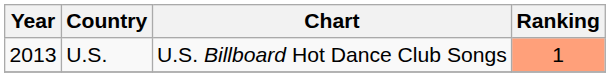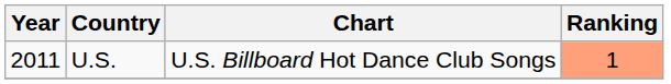 <table class="wikitable" border="1">
 <tr>
 <th>Year</th>
 <th>Country</th>
 <th>Chart</th>
 <th>Ranking</th>
 </tr>
 <tr>
-<td>2013</td>
+<td>2011</td>
 <td>U.S.</td>
 <td>U.S. <em>Billboard</em> Hot Dance Club Songs</td>
 <td align="center" style="background: lightsalmon;">1</td>
 </tr>
 <tr>
 </tr>
 </table>
